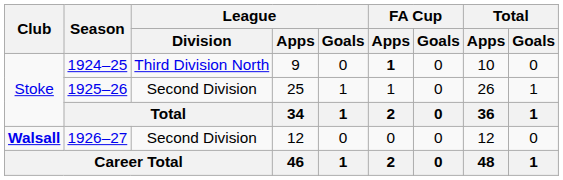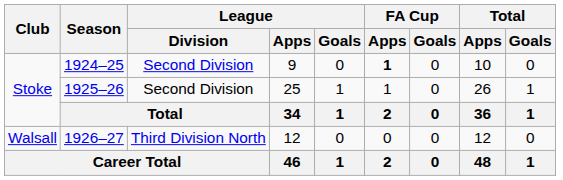 <table class="wikitable" style="text-align: center;">
 <tr>
 <th rowspan="2">Club</th>
 <th rowspan="2">Season</th>
 <th colspan="3">League</th>
 <th colspan="2">FA Cup</th>
 <th colspan="2">Total</th>
 </tr>
 <tr>
 <th>Division</th>
 <th>Apps</th>
 <th>Goals</th>
 <th>Apps</th>
 <th>Goals</th>
 <th>Apps</th>
 <th>Goals</th>
 </tr>
 <tr>
 <td rowspan="3"><a href='#'>Stoke</a></td>
 <td><a href='#'>1924–25</a></td>
-<td><a href='#'>Third Division North</a></td>
+<td><a href='#'>Second Division</a></td>
 <td>9</td>
 <td>0</td>
 <td><strong>1</strong></td>
 <td>0</td>
 <td>10</td>
 <td>0</td>
 </tr>
 <tr>
 <td><a href='#'>1925–26</a></td>
 <td>Second Division</td>
 <td>25</td>
 <td>1</td>
 <td>1</td>
 <td>0</td>
 <td>26</td>
 <td>1</td>
 </tr>
 <tr>
 <th colspan=2>Total</th>
 <th>34</th>
 <th>1</th>
 <th>2</th>
 <th>0</th>
 <th>36</th>
 <th>1</th>
 </tr>
 <tr>
-<td><strong><a href='#'>Walsall</a></strong></td>
+<td><a href='#'>Walsall</a></td>
 <td><a href='#'>1926–27</a></td>
-<td>Second Division</td>
+<td><a href='#'>Third Division North</a></td>
 <td>12</td>
 <td>0</td>
 <td>0</td>
 <td>0</td>
 <td>12</td>
 <td>0</td>
 </tr>
 <tr>
 <th colspan="3">Career Total</th>
 <th>46</th>
 <th>1</th>
 <th>2</th>
 <th>0</th>
 <th>48</th>
 <th>1</th>
 </tr>
 </table>
